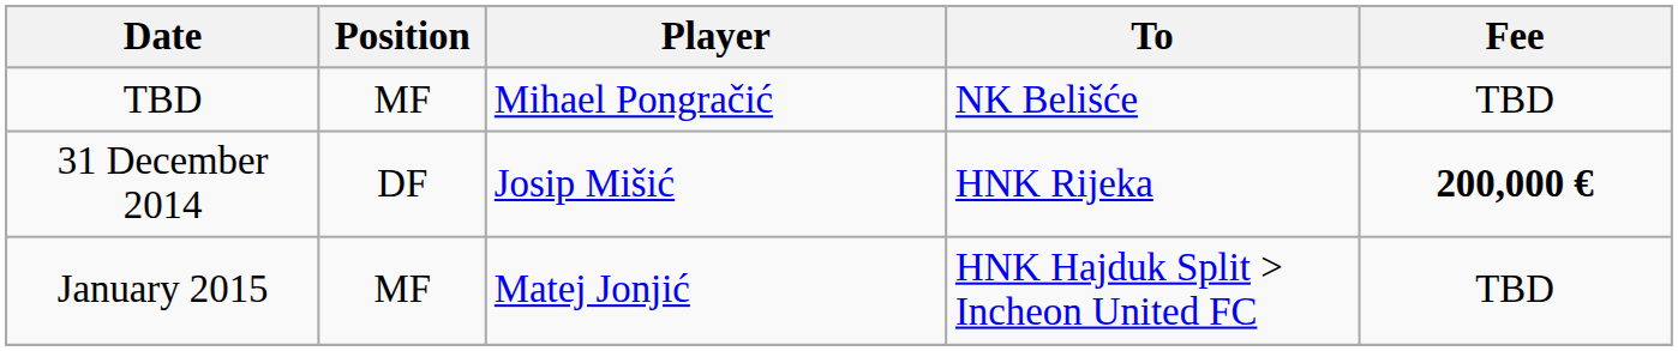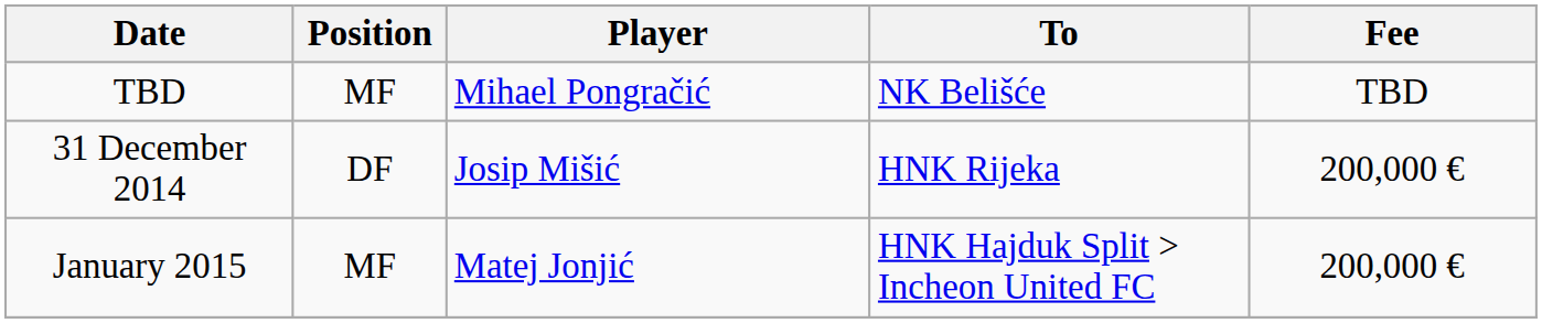 <table class="wikitable" style="text-align: center;">
 <tr>
 <th width=120>Date</th>
 <th width=60>Position</th>
 <th width=180>Player</th>
 <th width=160>To</th>
 <th width=120>Fee</th>
 </tr>
 <tr>
 <td>TBD</td>
 <td>MF</td>
 <td style="text-align:left;"> <a href='#'>Mihael Pongračić</a></td>
 <td style="text-align:left;"><a href='#'>NK Belišće</a></td>
 <td>TBD</td>
 </tr>
 <tr>
 <td>31 December 2014</td>
 <td>DF</td>
 <td style="text-align:left;"> <a href='#'>Josip Mišić</a></td>
 <td style="text-align:left;"><a href='#'>HNK Rijeka</a></td>
-<td><strong>200,000 €</strong></td>
+<td>200,000 €</td>
 </tr>
 <tr>
 <td>January 2015</td>
 <td>MF</td>
 <td style="text-align:left;"> <a href='#'>Matej Jonjić</a></td>
 <td style="text-align:left;"><a href='#'>HNK Hajduk Split</a> > <a href='#'>Incheon United FC</a></td>
-<td>TBD</td>
+<td>200,000 €</td>
 </tr>
 <tr>
 </tr>
 </table>
